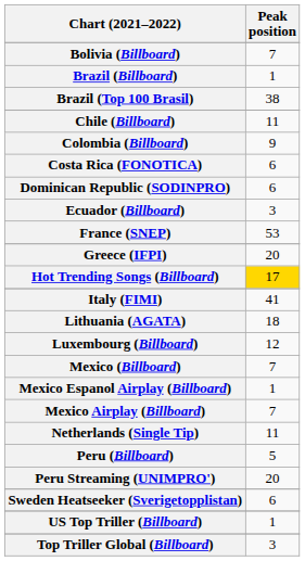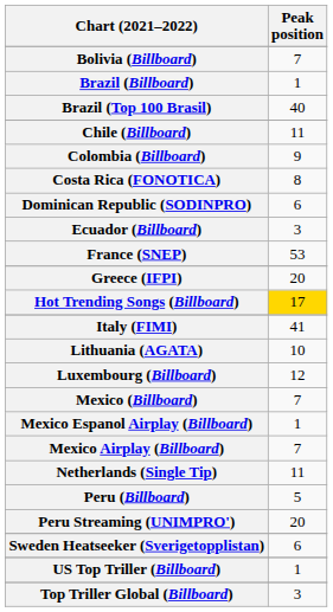 <table class="wikitable sortable plainrowheaders" style="text-align:center">
 <tr>
 <th scope="col">Chart (2021–2022)</th>
 <th scope="col">Peak<br>position</th>
 </tr>
 <tr>
 </tr>
 <tr>
 </tr>
 <tr>
 <th scope="row">Bolivia (<em><a href='#'>Billboard</a></em>)</th>
 <td>7</td>
 </tr>
 <tr>
 <th scope="row"><a href='#'>Brazil</a> (<em><a href='#'>Billboard</a></em>)</th>
 <td>1</td>
 </tr>
 <tr>
 <th scope="row">Brazil (<a href='#'>Top 100 Brasil</a>)</th>
-<td>38</td>
+<td>40</td>
 </tr>
 <tr>
 </tr>
 <tr>
 <th scope="row">Chile (<em><a href='#'>Billboard</a></em>)</th>
 <td>11</td>
 </tr>
 <tr>
 <th scope="row">Colombia (<em><a href='#'>Billboard</a></em>)</th>
 <td>9</td>
 </tr>
 <tr>
 <th scope="row">Costa Rica (<a href='#'>FONOTICA</a>)</th>
-<td>6</td>
+<td>8</td>
 </tr>
 <tr>
 <th scope="row">Dominican Republic (<a href='#'>SODINPRO</a>)</th>
 <td>6</td>
 </tr>
 <tr>
 <th scope="row">Ecuador (<em><a href='#'>Billboard</a></em>)</th>
 <td>3</td>
 </tr>
 <tr>
 <th scope="row">France (<a href='#'>SNEP</a>)</th>
 <td>53</td>
 </tr>
 <tr>
 </tr>
 <tr>
 <th scope="row">Greece (<a href='#'>IFPI</a>)</th>
 <td>20</td>
 </tr>
 <tr>
 <th scope="row"><a href='#'>Hot Trending Songs</a> (<em><a href='#'>Billboard</a></em>)</th>
 <td style="background: gold;">17</td>
 </tr>
 <tr>
 </tr>
 <tr>
 <th scope="row">Italy (<a href='#'>FIMI</a>)</th>
 <td>41</td>
 </tr>
 <tr>
 <th scope="row">Lithuania (<a href='#'>AGATA</a>)</th>
-<td>18</td>
+<td>10</td>
 </tr>
 <tr>
 <th scope="row">Luxembourg (<a href='#'><em>Billboard</em></a>)</th>
 <td>12</td>
 </tr>
 <tr>
 <th scope="row">Mexico (<a href='#'><em>Billboard</em></a>)</th>
 <td>7</td>
 </tr>
 <tr>
 <th scope="row">Mexico Espanol <a href='#'>Airplay</a> (<em><a href='#'>Billboard</a></em>)</th>
 <td>1</td>
 </tr>
 <tr>
 <th scope="row">Mexico <a href='#'>Airplay</a> (<em><a href='#'>Billboard</a></em>)</th>
 <td>7</td>
 </tr>
 <tr>
 <th scope="row">Netherlands (<a href='#'>Single Tip</a>)</th>
 <td>11</td>
 </tr>
 <tr>
 <th scope="row">Peru (<a href='#'><em>Billboard</em></a>)</th>
 <td>5</td>
 </tr>
 <tr>
 <th scope="row">Peru Streaming (<a href='#'>UNIMPRO'</a>)</th>
 <td>20</td>
 </tr>
 <tr>
 </tr>
 <tr>
 </tr>
 <tr>
 <th scope="row">Sweden Heatseeker (<a href='#'>Sverigetopplistan</a>)</th>
 <td>6</td>
 </tr>
 <tr>
 </tr>
 <tr>
 </tr>
 <tr>
 <th scope="row">US Top Triller (<a href='#'><em>Billboard</em></a>)</th>
 <td>1</td>
 </tr>
 <tr>
 </tr>
 <tr>
 </tr>
 <tr>
 </tr>
 <tr>
 </tr>
 <tr>
 <th scope="row">Top Triller Global (<a href='#'><em>Billboard</em></a>)</th>
 <td>3</td>
 </tr>
 </table>
